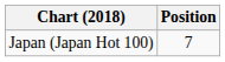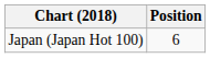 <table class="wikitable">
 <tr>
 <th scope="col">Chart (2018)</th>
 <th scope="col">Position</th>
 </tr>
 <tr>
 <td>Japan (Japan Hot 100)</td>
-<td style="text-align:center;">7</td>
+<td style="text-align:center;">6</td>
 </tr>
 </table>
